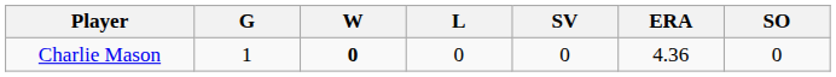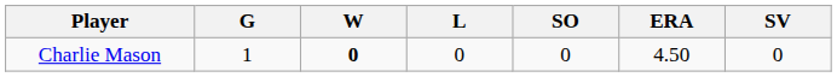 <table class="wikitable sortable">
 <tr>
 <th bgcolor="#DDDDFF" width="16%">Player</th>
 <th bgcolor="#DDDDFF" width="9%">G</th>
 <th bgcolor="#DDDDFF" width="9%">W</th>
 <th bgcolor="#DDDDFF" width="9%">L</th>
+<th bgcolor="#DDDDFF" width="9%">SO</th>
+<th bgcolor="#DDDDFF" width="9%">ERA</th>
 <th bgcolor="#DDDDFF" width="9%">SV</th>
-<th bgcolor="#DDDDFF" width="9%">ERA</th>
-<th bgcolor="#DDDDFF" width="9%">SO</th>
 </tr>
 <tr align=center>
 <td><a href='#'>Charlie Mason</a></td>
 <td>1</td>
 <td><strong>0</strong></td>
 <td>0</td>
 <td>0</td>
-<td>4.36</td>
+<td>4.50</td>
 <td>0</td>
 </tr>
 </table>
